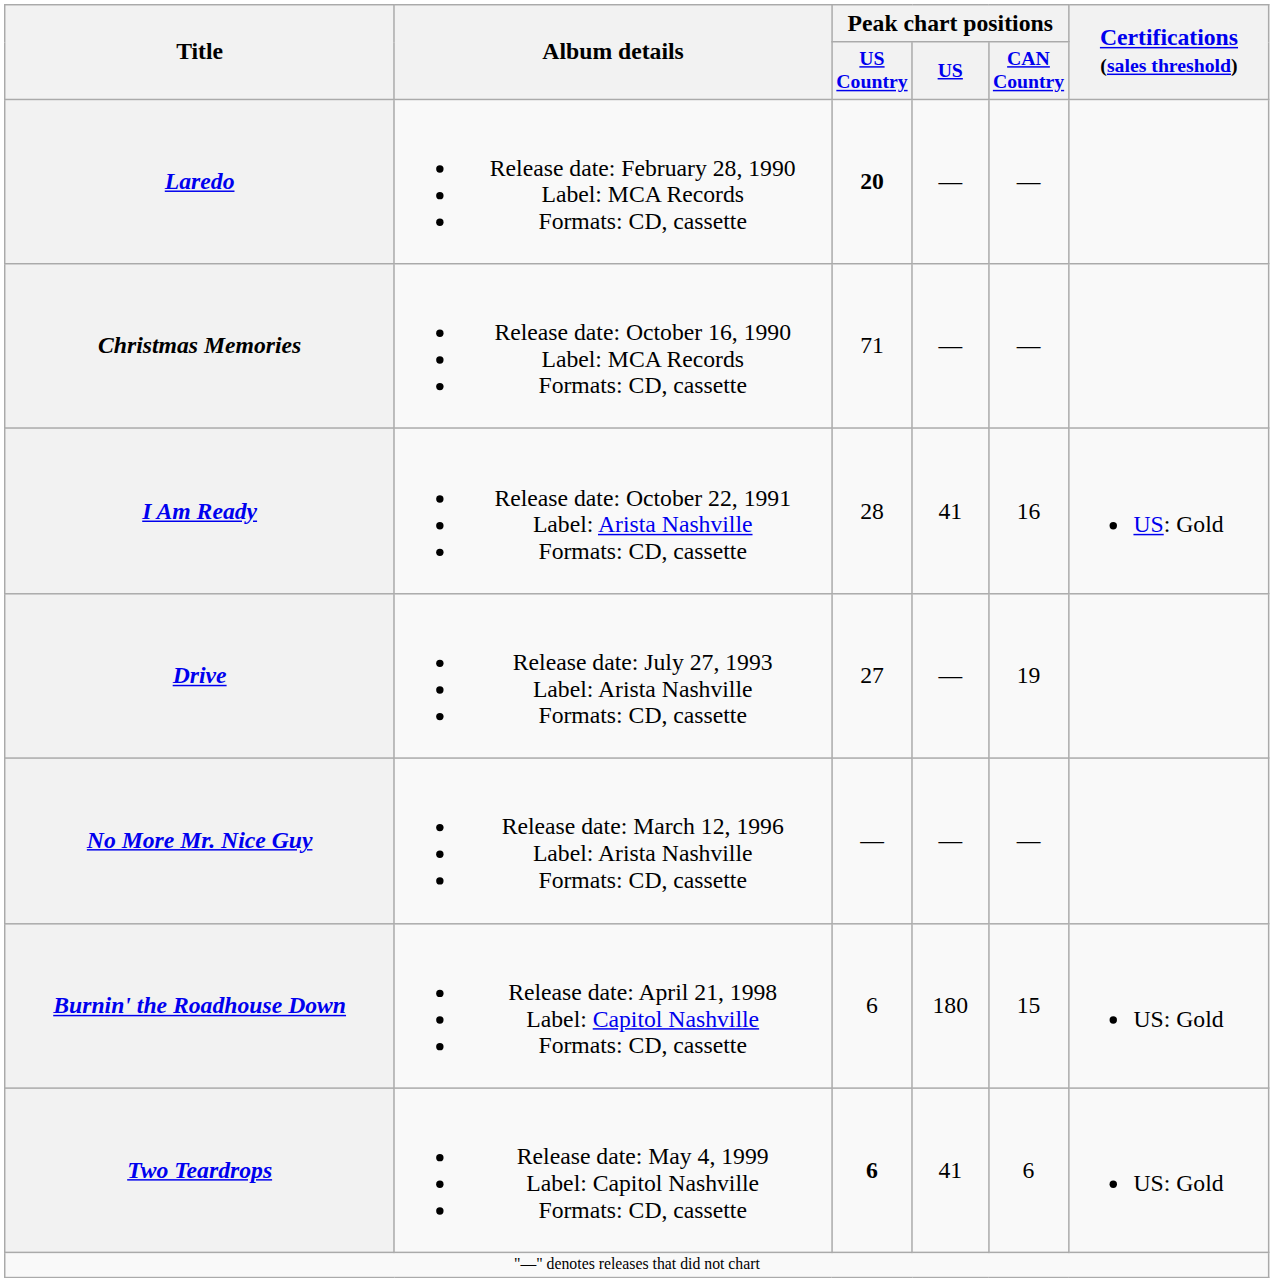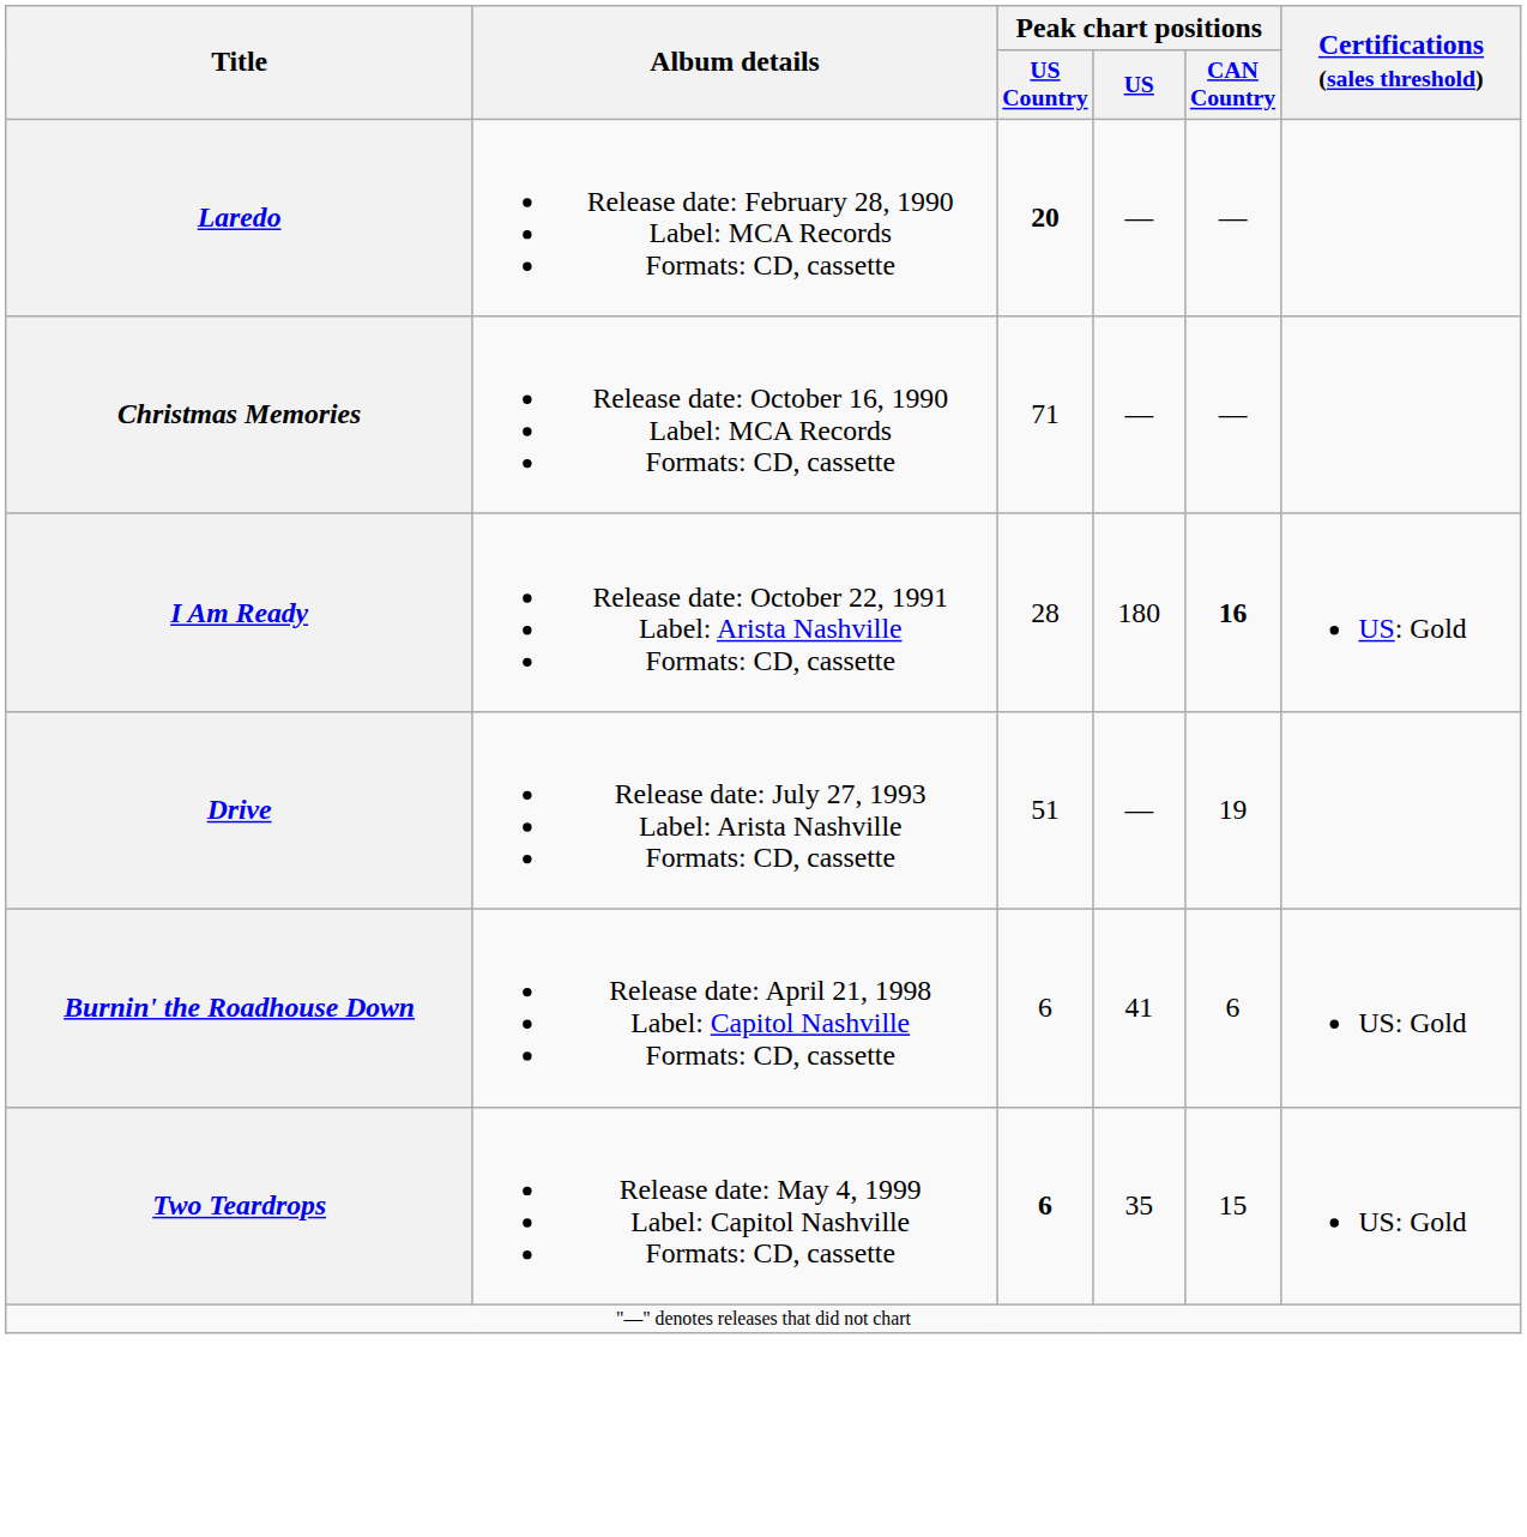 <table class="wikitable plainrowheaders" style="text-align:center;">
 <tr>
 <th rowspan="2" style="width:16em;">Title</th>
 <th rowspan="2" style="width:18em;">Album details</th>
 <th colspan="3">Peak chart positions</th>
 <th rowspan="2" style="width:8em;"><a href='#'>Certifications</a><br><small>(<a href='#'>sales threshold</a>)</small></th>
 </tr>
 <tr style="font-size:smaller;">
 <th width="45"><a href='#'>US Country</a><br></th>
 <th width="45"><a href='#'>US</a><br></th>
 <th width="45"><a href='#'>CAN Country</a><br></th>
 </tr>
 <tr>
 <th scope="row"><em><a href='#'>Laredo</a></em></th>
 <td><br><ul><li>Release date: February 28, 1990</li><li>Label: MCA Records</li><li>Formats: CD, cassette</li></ul></td>
 <td><strong>20</strong></td>
 <td>—</td>
 <td>—</td>
 <td></td>
 </tr>
 <tr>
 <th scope="row"><em>Christmas Memories</em></th>
 <td><br><ul><li>Release date: October 16, 1990</li><li>Label: MCA Records</li><li>Formats: CD, cassette</li></ul></td>
 <td>71</td>
 <td>—</td>
 <td>—</td>
 <td></td>
 </tr>
 <tr>
 <th scope="row"><em><a href='#'>I Am Ready</a></em></th>
 <td><br><ul><li>Release date: October 22, 1991</li><li>Label: <a href='#'>Arista Nashville</a></li><li>Formats: CD, cassette</li></ul></td>
 <td>28</td>
-<td>41</td>
-<td>16</td>
+<td>180</td>
+<td><strong>16</strong></td>
 <td align="left"><br><ul><li><a href='#'>US</a>: Gold</li></ul></td>
 </tr>
 <tr>
 <th scope="row"><em><a href='#'>Drive</a></em></th>
 <td><br><ul><li>Release date: July 27, 1993</li><li>Label: Arista Nashville</li><li>Formats: CD, cassette</li></ul></td>
-<td>27</td>
+<td>51</td>
 <td>—</td>
 <td>19</td>
-<td></td>
-</tr>
-<tr>
-<th scope="row"><em><a href='#'>No More Mr. Nice Guy</a></em></th>
-<td><br><ul><li>Release date: March 12, 1996</li><li>Label: Arista Nashville</li><li>Formats: CD, cassette</li></ul></td>
-<td>—</td>
-<td>—</td>
-<td>—</td>
 <td></td>
 </tr>
 <tr>
 <th scope="row"><em><a href='#'>Burnin' the Roadhouse Down</a></em></th>
 <td><br><ul><li>Release date: April 21, 1998</li><li>Label: <a href='#'>Capitol Nashville</a></li><li>Formats: CD, cassette</li></ul></td>
 <td>6</td>
-<td>180</td>
-<td>15</td>
+<td>41</td>
+<td>6</td>
 <td align="left"><br><ul><li>US: Gold</li></ul></td>
 </tr>
 <tr>
 <th scope="row"><em><a href='#'>Two Teardrops</a></em></th>
 <td><br><ul><li>Release date: May 4, 1999</li><li>Label: Capitol Nashville</li><li>Formats: CD, cassette</li></ul></td>
 <td><strong>6</strong></td>
-<td>41</td>
-<td>6</td>
+<td>35</td>
+<td>15</td>
 <td align="left"><br><ul><li>US: Gold</li></ul></td>
 </tr>
 <tr>
 <td colspan="6" style="font-size:8pt">"—" denotes releases that did not chart</td>
 </tr>
 </table>
